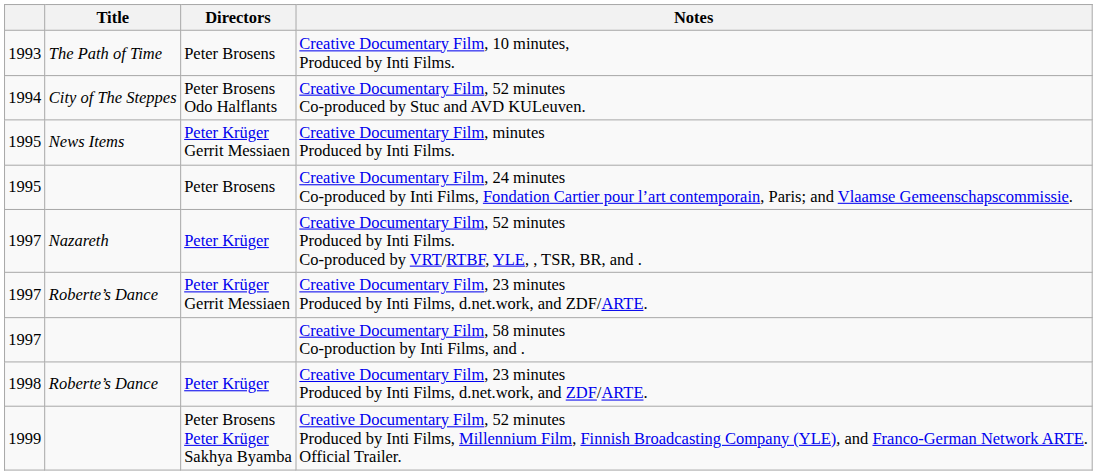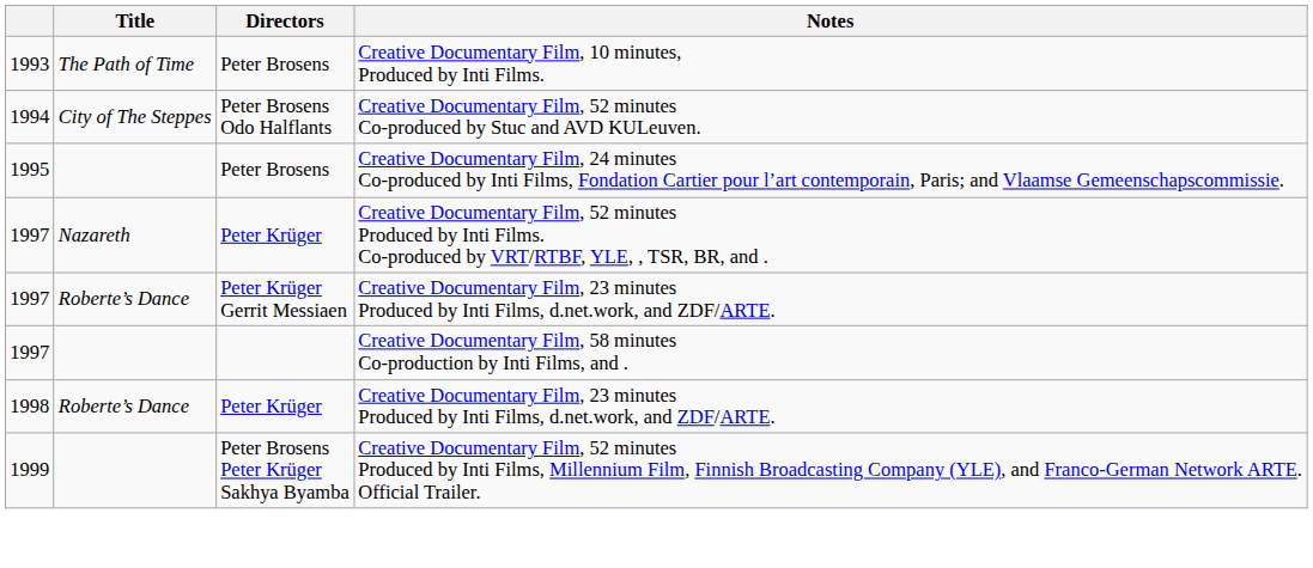 <table class="wikitable sortable">
 <tr>
 <th></th>
 <th>Title</th>
 <th>Directors</th>
 <th class="unsortable">Notes</th>
 </tr>
 <tr>
 <td>1993</td>
 <td><em>The Path of Time</em></td>
 <td>Peter Brosens</td>
 <td><a href='#'>Creative Documentary Film</a>, 10 minutes,<br>Produced by Inti Films.</td>
 </tr>
 <tr>
 <td>1994</td>
 <td><em>City of The Steppes</em></td>
 <td>Peter Brosens<br>Odo Halflants</td>
 <td><a href='#'>Creative Documentary Film</a>, 52 minutes<br>Co-produced by Stuc and AVD KULeuven.</td>
-</tr>
-<tr>
-<td>1995</td>
-<td><em>News Items</em></td>
-<td><a href='#'>Peter Krüger</a><br>Gerrit Messiaen</td>
-<td><a href='#'>Creative Documentary Film</a>, minutes<br>Produced by Inti Films.</td>
 </tr>
 <tr>
 <td>1995</td>
 <td><em></em></td>
 <td>Peter Brosens</td>
 <td><a href='#'>Creative Documentary Film</a>, 24 minutes<br>Co-produced by Inti Films, <a href='#'>Fondation Cartier pour l’art contemporain</a>, Paris; and <a href='#'>Vlaamse Gemeenschapscommissie</a>.</td>
 </tr>
 <tr>
 <td>1997</td>
 <td><em>Nazareth</em></td>
 <td><a href='#'>Peter Krüger</a></td>
 <td><a href='#'>Creative Documentary Film</a>, 52 minutes<br>Produced by Inti Films. <br>Co-produced by <a href='#'>VRT</a>/<a href='#'>RTBF</a>, <a href='#'>YLE</a>, , TSR, BR, and .</td>
 </tr>
 <tr>
 <td>1997</td>
 <td><em>Roberte’s Dance</em></td>
 <td><a href='#'>Peter Krüger</a><br>Gerrit Messiaen</td>
 <td><a href='#'>Creative Documentary Film</a>, 23 minutes<br>Produced by Inti Films, d.net.work, and ZDF/<a href='#'>ARTE</a>.</td>
 </tr>
 <tr>
 <td>1997</td>
 <td><em></em></td>
 <td></td>
 <td><a href='#'>Creative Documentary Film</a>, 58 minutes<br>Co-production by Inti Films, and .</td>
 </tr>
 <tr>
 <td>1998</td>
 <td><em>Roberte’s Dance</em></td>
 <td><a href='#'>Peter Krüger</a><br></td>
 <td><a href='#'>Creative Documentary Film</a>, 23 minutes<br>Produced by Inti Films, d.net.work, and <a href='#'>ZDF</a>/<a href='#'>ARTE</a>.</td>
 </tr>
 <tr>
 <td>1999</td>
 <td><em></em></td>
 <td>Peter Brosens<br><a href='#'>Peter Krüger</a><br>Sakhya Byamba</td>
 <td><a href='#'>Creative Documentary Film</a>, 52 minutes<br>Produced by Inti Films, <a href='#'>Millennium Film</a>, <a href='#'>Finnish Broadcasting Company (YLE)</a>, and <a href='#'>Franco-German Network ARTE</a>.<br>Official Trailer.</td>
 </tr>
 </table>
